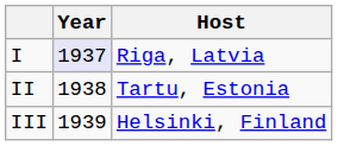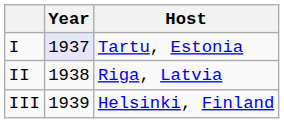 <table class="wikitable">
 <tr>
 <th></th>
 <th>Year</th>
 <th>Host</th>
 </tr>
 <tr>
 <td>I</td>
 <td style="background: lavender;">1937</td>
-<td><a href='#'>Riga</a>, <a href='#'>Latvia</a></td>
+<td><a href='#'>Tartu</a>, <a href='#'>Estonia</a></td>
 </tr>
 <tr>
 <td>II</td>
 <td>1938</td>
-<td><a href='#'>Tartu</a>, <a href='#'>Estonia</a></td>
+<td><a href='#'>Riga</a>, <a href='#'>Latvia</a></td>
 </tr>
 <tr>
 <td>III</td>
 <td>1939</td>
 <td><a href='#'>Helsinki</a>, <a href='#'>Finland</a></td>
 </tr>
 </table>
